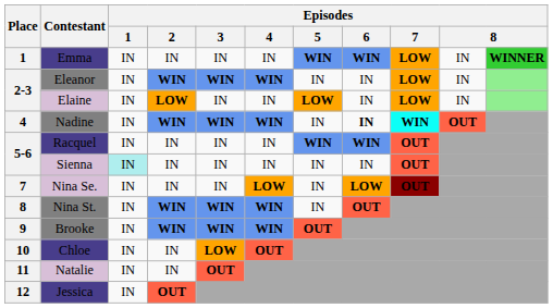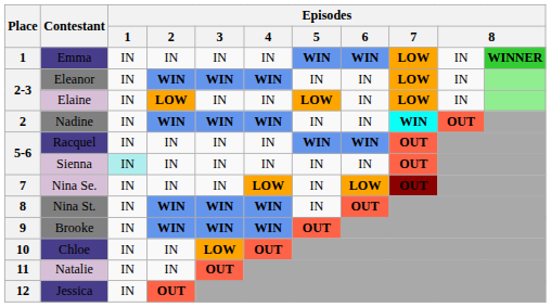 <table class="wikitable" style="text-align:center; font-size:92%">
 <tr>
 <th rowspan=2>Place</th>
 <th rowspan=2>Contestant</th>
 <th colspan=10>Episodes</th>
 </tr>
 <tr>
 <th style="width:60px;">1</th>
 <th style="width:60px;">2</th>
 <th style="width:60px;">3</th>
 <th style="width:60px;">4</th>
 <th style="width:60px;">5</th>
 <th style="width:60px;">6</th>
 <th style="width:60px;">7</th>
 <th colspan="2">8</th>
 </tr>
 <tr>
 <th>1</th>
 <td style="background:#483d8b;"><span>Emma</span></td>
 <td>IN</td>
 <td>IN</td>
 <td>IN</td>
 <td>IN</td>
 <td style="background:cornflowerblue;"><strong>WIN</strong></td>
 <td style="background:cornflowerblue;"><strong>WIN</strong></td>
 <td style="background:orange;"><strong>LOW</strong></td>
 <td>IN</td>
 <td style="background:limegreen;"><strong>WINNER</strong></td>
 </tr>
 <tr>
 <th rowspan=2>2-3</th>
 <td style="background:gray;"><span>Eleanor</span></td>
 <td>IN</td>
 <td style="background:cornflowerblue;"><strong>WIN</strong></td>
 <td style="background:cornflowerblue;"><strong>WIN</strong></td>
 <td style="background:cornflowerblue;"><strong>WIN</strong></td>
 <td>IN</td>
 <td>IN</td>
 <td style="background:orange;"><strong>LOW</strong></td>
 <td>IN</td>
 <td width="60" style="background:lightgreen;"></td>
 </tr>
 <tr>
 <td style="background:thistle;">Elaine</td>
 <td>IN</td>
 <td style="background:orange;"><strong>LOW</strong></td>
 <td>IN</td>
 <td>IN</td>
 <td style="background:orange;"><strong>LOW</strong></td>
 <td>IN</td>
 <td style="background:orange;"><strong>LOW</strong></td>
 <td>IN</td>
 <td width="60" style="background:lightgreen;"></td>
 </tr>
 <tr>
-<th>4</th>
+<th>2</th>
 <td style="background:gray;"><span>Nadine</span></td>
 <td>IN</td>
 <td style="background:cornflowerblue;"><strong>WIN</strong></td>
 <td style="background:cornflowerblue;"><strong>WIN</strong></td>
 <td style="background:cornflowerblue;"><strong>WIN</strong></td>
 <td>IN</td>
-<td><strong>IN</strong></td>
+<td>IN</td>
 <td style="background:#0cfff7;"><strong>WIN</strong></td>
 <td width="60" style="background:tomato;"><strong>OUT</strong></td>
 <td style="background:darkgrey;" colspan="16"></td>
 </tr>
 <tr>
 <th rowspan=2>5-6</th>
 <td style="background:#483d8b;"><span>Racquel</span></td>
 <td>IN</td>
 <td>IN</td>
 <td>IN</td>
 <td>IN</td>
 <td style="background:cornflowerblue;"><strong>WIN</strong></td>
 <td style="background:cornflowerblue;"><strong>WIN</strong></td>
 <td width="60" style="background:tomato;"><strong>OUT</strong></td>
 <td style="background:darkgrey;" colspan="16"></td>
 </tr>
 <tr>
 <td style="background:thistle;">Sienna</td>
 <td style="background: paleturquoise;">IN</td>
 <td>IN</td>
 <td>IN</td>
 <td>IN</td>
 <td>IN</td>
 <td>IN</td>
 <td width="60" style="background:tomato;"><strong>OUT</strong></td>
 <td style="background:darkgrey;" colspan="16"></td>
 </tr>
 <tr>
 <th>7</th>
 <td style="background:thistle;">Nina Se.</td>
 <td>IN</td>
 <td>IN</td>
 <td>IN</td>
 <td style="background:orange;"><strong>LOW</strong></td>
 <td>IN</td>
 <td style="background:orange;"><strong>LOW</strong></td>
 <td width="60" bgcolor="darkred"><span><strong>OUT</strong></span></td>
 <td style="background:darkgrey;" colspan="16"></td>
 </tr>
 <tr>
 <th>8</th>
 <td style="background:gray;"><span>Nina St.</span></td>
 <td>IN</td>
 <td style="background:cornflowerblue;"><strong>WIN</strong></td>
 <td style="background:cornflowerblue;"><strong>WIN</strong></td>
 <td style="background:cornflowerblue;"><strong>WIN</strong></td>
 <td>IN</td>
 <td style="background:tomato;"><strong>OUT</strong></td>
 <td style="background:darkgrey;" colspan="16"></td>
 </tr>
 <tr>
 <th>9</th>
 <td style="background:gray;"><span>Brooke</span></td>
 <td>IN</td>
 <td style="background:cornflowerblue;"><strong>WIN</strong></td>
 <td style="background:cornflowerblue;"><strong>WIN</strong></td>
 <td style="background:cornflowerblue;"><strong>WIN</strong></td>
 <td style="background:tomato;"><strong>OUT</strong></td>
 <td style="background:darkgrey;" colspan="16"></td>
 </tr>
 <tr>
 <th>10</th>
 <td style="background:#483d8b;"><span>Chloe</span></td>
 <td>IN</td>
 <td>IN</td>
 <td style="background:orange;"><strong>LOW</strong></td>
 <td style="background:tomato;"><strong>OUT</strong></td>
 <td style="background:darkgrey;" colspan="16"></td>
 </tr>
 <tr>
 <th>11</th>
 <td style="background:thistle;">Natalie</td>
 <td>IN</td>
 <td>IN</td>
 <td style="background:tomato;"><strong>OUT</strong></td>
 <td style="background:darkgrey;" colspan="16"></td>
 </tr>
 <tr>
 <th>12</th>
 <td style="background:#483d8b;"><span>Jessica</span></td>
 <td>IN</td>
 <td style="background:tomato;"><strong>OUT</strong></td>
 <td style="background:darkgrey;" colspan="16"></td>
 </tr>
 </table>
